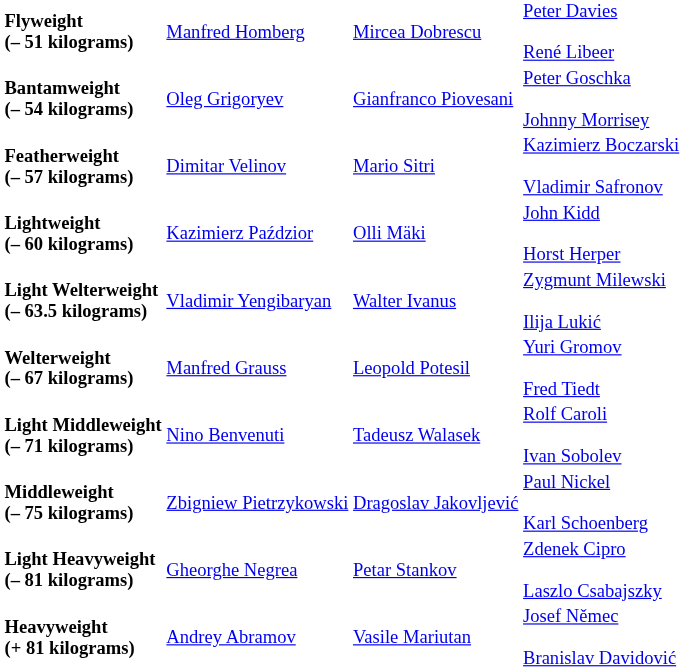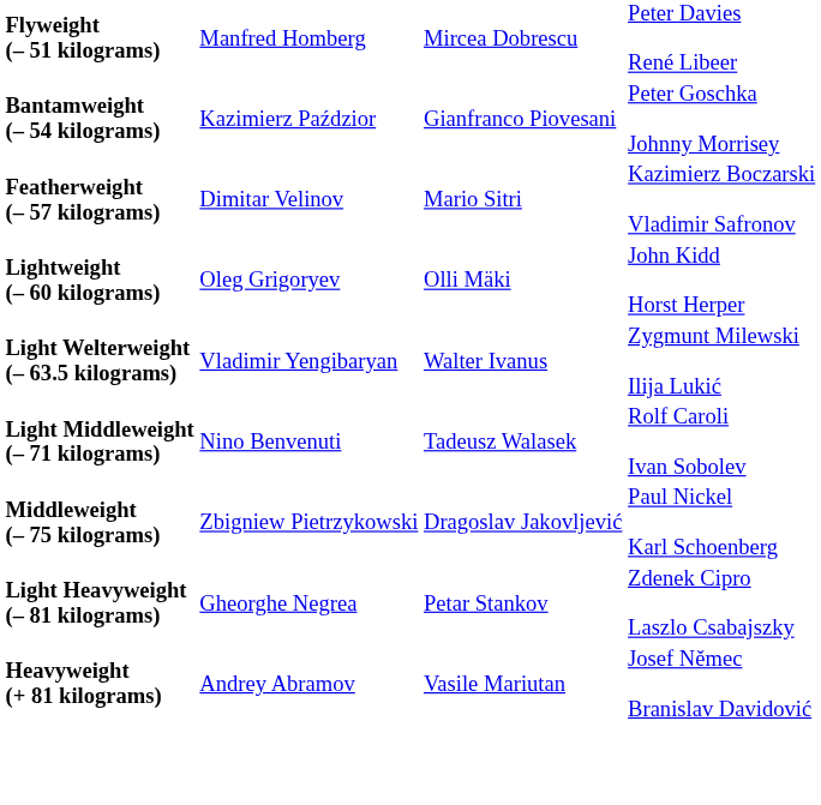 <table>
 <tr>
 <td><strong>Flyweight<br>(– 51 kilograms)</strong></td>
 <td> <a href='#'>Manfred Homberg</a><br></td>
 <td> <a href='#'>Mircea Dobrescu</a><br></td>
 <td> <a href='#'>Peter Davies</a><br><br> <a href='#'>René Libeer</a><br></td>
 </tr>
 <tr>
 <td><strong>Bantamweight<br>(– 54 kilograms)</strong></td>
-<td> <a href='#'>Oleg Grigoryev</a><br></td>
+<td> <a href='#'>Kazimierz Paździor</a><br></td>
 <td> <a href='#'>Gianfranco Piovesani</a><br></td>
 <td> <a href='#'>Peter Goschka</a><br><br> <a href='#'>Johnny Morrisey</a><br></td>
 </tr>
 <tr>
 <td><strong>Featherweight<br>(– 57 kilograms)</strong></td>
 <td> <a href='#'>Dimitar Velinov</a><br></td>
 <td> <a href='#'>Mario Sitri</a><br></td>
 <td> <a href='#'>Kazimierz Boczarski</a><br><br> <a href='#'>Vladimir Safronov</a><br></td>
 </tr>
 <tr>
 <td><strong>Lightweight<br>(– 60 kilograms)</strong></td>
-<td> <a href='#'>Kazimierz Paździor</a><br></td>
+<td> <a href='#'>Oleg Grigoryev</a><br></td>
 <td> <a href='#'>Olli Mäki</a><br></td>
 <td> <a href='#'>John Kidd</a><br><br> <a href='#'>Horst Herper</a><br></td>
 </tr>
 <tr>
 <td><strong>Light Welterweight<br>(– 63.5 kilograms)</strong></td>
 <td> <a href='#'>Vladimir Yengibaryan</a><br></td>
 <td> <a href='#'>Walter Ivanus</a><br></td>
 <td> <a href='#'>Zygmunt Milewski</a><br><br> <a href='#'>Ilija Lukić</a><br></td>
-</tr>
-<tr>
-<td><strong>Welterweight<br>(– 67 kilograms)</strong></td>
-<td> <a href='#'>Manfred Grauss</a><br></td>
-<td> <a href='#'>Leopold Potesil</a><br></td>
-<td> <a href='#'>Yuri Gromov</a><br><br> <a href='#'>Fred Tiedt</a><br></td>
 </tr>
 <tr>
 <td><strong>Light Middleweight<br>(– 71 kilograms)</strong></td>
 <td> <a href='#'>Nino Benvenuti</a><br></td>
 <td> <a href='#'>Tadeusz Walasek</a><br></td>
 <td> <a href='#'>Rolf Caroli</a><br><br> <a href='#'>Ivan Sobolev</a><br></td>
 </tr>
 <tr>
 <td><strong>Middleweight<br>(– 75 kilograms)</strong></td>
 <td> <a href='#'>Zbigniew Pietrzykowski</a><br></td>
 <td> <a href='#'>Dragoslav Jakovljević</a><br></td>
 <td> <a href='#'>Paul Nickel</a><br><br> <a href='#'>Karl Schoenberg</a><br></td>
 </tr>
 <tr>
 <td><strong>Light Heavyweight<br>(– 81 kilograms)</strong></td>
 <td> <a href='#'>Gheorghe Negrea</a><br></td>
 <td> <a href='#'>Petar Stankov</a><br></td>
 <td> <a href='#'>Zdenek Cipro</a><br><br> <a href='#'>Laszlo Csabajszky</a><br></td>
 </tr>
 <tr>
 <td><strong>Heavyweight<br>(+ 81 kilograms)</strong></td>
 <td> <a href='#'>Andrey Abramov</a><br></td>
 <td> <a href='#'>Vasile Mariutan</a><br></td>
 <td> <a href='#'>Josef Němec</a><br><br> <a href='#'>Branislav Davidović</a><br></td>
 </tr>
 </table>
